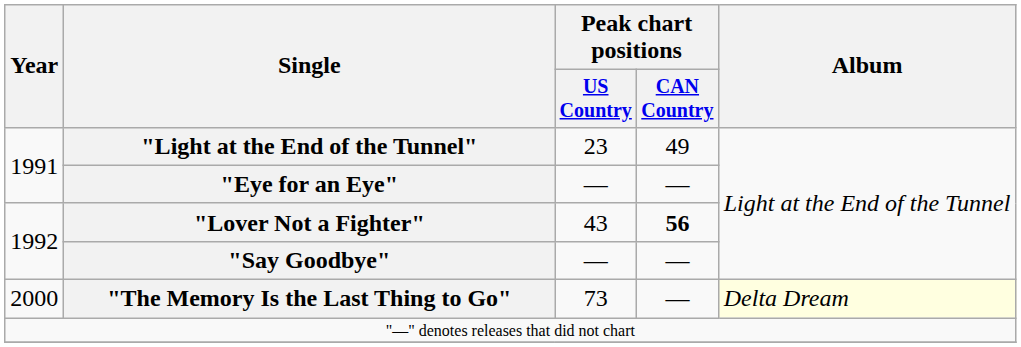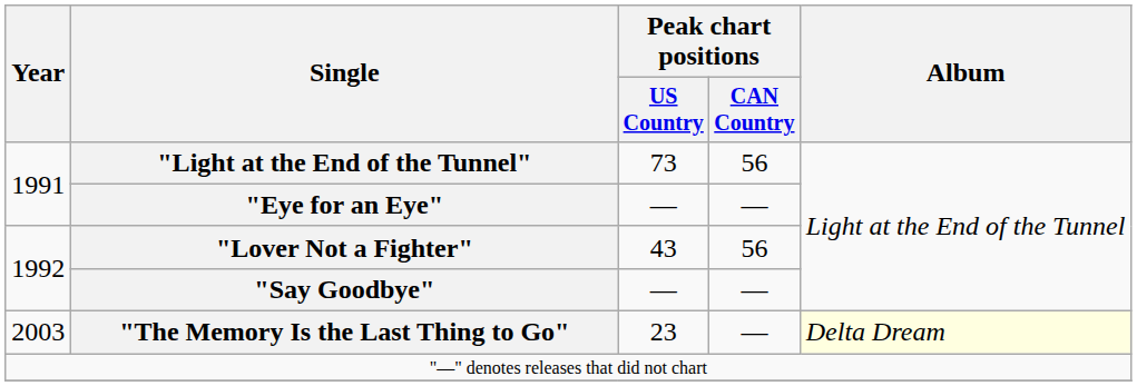 <table class="wikitable plainrowheaders" style="text-align:center;">
 <tr>
 <th rowspan="2">Year</th>
 <th rowspan="2" style="width:20em;">Single</th>
 <th colspan="2">Peak chart<br>positions</th>
 <th rowspan="2">Album</th>
 </tr>
 <tr style="font-size:smaller;">
 <th width="45"><a href='#'>US Country</a></th>
 <th width="45"><a href='#'>CAN Country</a></th>
 </tr>
 <tr>
 <td rowspan=2>1991</td>
 <th scope="row">"Light at the End of the Tunnel"</th>
-<td>23</td>
-<td>49</td>
+<td>73</td>
+<td>56</td>
 <td align="left" rowspan="4"><em>Light at the End of the Tunnel</em></td>
 </tr>
 <tr>
 <th scope="row">"Eye for an Eye"</th>
 <td>—</td>
 <td>—</td>
 </tr>
 <tr>
 <td rowspan="2">1992</td>
 <th scope="row">"Lover Not a Fighter"</th>
 <td>43</td>
-<td><strong>56</strong></td>
+<td>56</td>
 </tr>
 <tr>
 <th scope="row">"Say Goodbye"</th>
 <td>—</td>
 <td>—</td>
 </tr>
 <tr>
-<td>2000</td>
+<td>2003</td>
 <th scope="row">"The Memory Is the Last Thing to Go"</th>
-<td>73</td>
+<td>23</td>
 <td>—</td>
 <td align="left" style="background: lightyellow;"><em>Delta Dream</em></td>
 </tr>
 <tr>
 <td colspan="5" style="font-size:8pt">"—" denotes releases that did not chart</td>
 </tr>
 <tr>
 </tr>
 </table>
